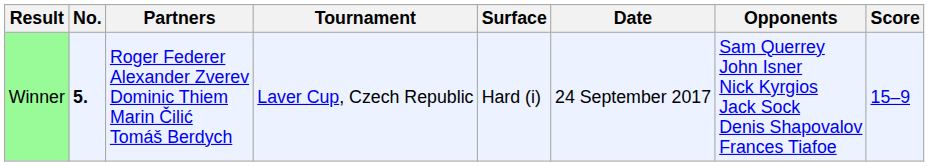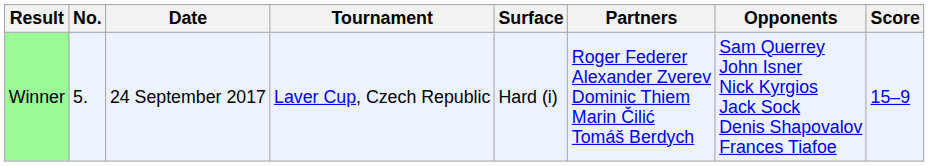 <table class="sortable wikitable">
 <tr>
 <th>Result</th>
 <th>No.</th>
-<th>Partners</th>
+<th class="unsortable">Date</th>
 <th>Tournament</th>
 <th>Surface</th>
-<th class="unsortable">Date</th>
+<th>Partners</th>
 <th>Opponents</th>
 <th class="unsortable">Score</th>
 </tr>
 <tr bgcolor=#ECF2FF>
 <td bgcolor=98FB98>Winner</td>
-<td><strong>5.</strong></td>
-<td> <a href='#'>Roger Federer</a><br> <a href='#'>Alexander Zverev</a><br> <a href='#'>Dominic Thiem</a><br> <a href='#'>Marin Čilić</a><br> <a href='#'>Tomáš Berdych</a></td>
+<td>5.</td>
+<td>24 September 2017</td>
 <td><a href='#'>Laver Cup</a>, Czech Republic</td>
 <td>Hard (i)</td>
-<td>24 September 2017</td>
+<td> <a href='#'>Roger Federer</a><br> <a href='#'>Alexander Zverev</a><br> <a href='#'>Dominic Thiem</a><br> <a href='#'>Marin Čilić</a><br> <a href='#'>Tomáš Berdych</a></td>
 <td> <a href='#'>Sam Querrey</a><br> <a href='#'>John Isner</a><br> <a href='#'>Nick Kyrgios</a><br> <a href='#'>Jack Sock</a><br> <a href='#'>Denis Shapovalov</a><br> <a href='#'>Frances Tiafoe</a></td>
 <td><a href='#'>15–9</a></td>
 </tr>
 </table>
